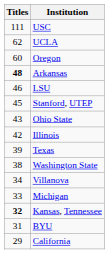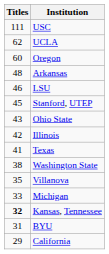 <table class="wikitable" style="font-size:95%;">
 <tr>
 <th>Titles</th>
 <th>Institution</th>
 </tr>
 <tr>
 <td align=center>111</td>
 <td><a href='#'>USC</a></td>
 </tr>
 <tr>
 <td align=center>62</td>
 <td><a href='#'>UCLA</a></td>
 </tr>
 <tr>
 <td align=center>60</td>
 <td><a href='#'>Oregon</a></td>
 </tr>
 <tr>
-<td align=center><strong>48</strong></td>
+<td align=center>48</td>
 <td><a href='#'>Arkansas</a></td>
 </tr>
 <tr>
 <td align=center>46</td>
 <td><a href='#'>LSU</a></td>
 </tr>
 <tr>
 <td align=center>45</td>
 <td><a href='#'>Stanford</a>, <a href='#'>UTEP</a></td>
 </tr>
 <tr>
 <td align=center>43</td>
 <td><a href='#'>Ohio State</a></td>
 </tr>
 <tr>
 <td align=center>42</td>
 <td><a href='#'>Illinois</a></td>
 </tr>
 <tr>
-<td align=center>39</td>
+<td align=center>41</td>
 <td><a href='#'>Texas</a></td>
 </tr>
 <tr>
 <td align=center>38</td>
 <td><a href='#'>Washington State</a></td>
 </tr>
 <tr>
-<td align=center>34</td>
+<td align=center>35</td>
 <td><a href='#'>Villanova</a></td>
 </tr>
 <tr>
 <td align=center>33</td>
 <td><a href='#'>Michigan</a></td>
 </tr>
 <tr>
 <td align=center><strong>32</strong></td>
 <td><a href='#'>Kansas</a>, <a href='#'>Tennessee</a></td>
 </tr>
 <tr>
 <td align=center>31</td>
 <td><a href='#'>BYU</a></td>
 </tr>
 <tr>
 <td align=center>29</td>
 <td><a href='#'>California</a></td>
 </tr>
 </table>
